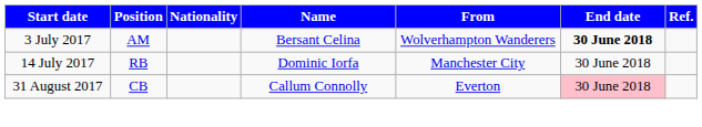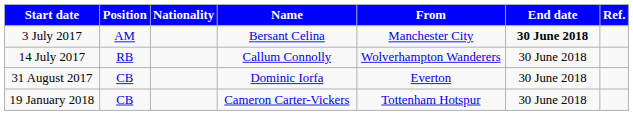 <table class="wikitable"  style="text-align:center; font-size:90%; ">
 <tr>
 <th style="background:#0000FF; color:white; width:100px;">Start date</th>
 <th style="background:#0000FF; color:white; width:50px;">Position</th>
 <th style="background:#0000FF; color:white; width:50px;">Nationality</th>
 <th style="background:#0000FF; color:white; width:150px;">Name</th>
 <th style="background:#0000FF; color:white; width:160px;">From</th>
 <th style="background:#0000FF; color:white; width:100px;">End date</th>
 <th style="background:#0000FF; color:white; width:25px;">Ref.</th>
 </tr>
 <tr>
 <td>3 July 2017</td>
 <td><a href='#'>AM</a></td>
 <td></td>
 <td><a href='#'>Bersant Celina</a></td>
-<td> <a href='#'>Wolverhampton Wanderers</a></td>
+<td> <a href='#'>Manchester City</a></td>
 <td><strong>30 June 2018</strong></td>
 <td></td>
 </tr>
 <tr>
 <td>14 July 2017</td>
 <td><a href='#'>RB</a></td>
 <td></td>
-<td><a href='#'>Dominic Iorfa</a></td>
-<td> <a href='#'>Manchester City</a></td>
+<td><a href='#'>Callum Connolly</a></td>
+<td> <a href='#'>Wolverhampton Wanderers</a></td>
 <td>30 June 2018</td>
 <td></td>
 </tr>
 <tr>
 <td>31 August 2017</td>
 <td><a href='#'>CB</a></td>
 <td></td>
-<td><a href='#'>Callum Connolly</a></td>
+<td><a href='#'>Dominic Iorfa</a></td>
 <td> <a href='#'>Everton</a></td>
-<td style="background: pink;">30 June 2018</td>
+<td>30 June 2018</td>
+<td></td>
+</tr>
+<tr>
+<td>19 January 2018</td>
+<td><a href='#'>CB</a></td>
+<td></td>
+<td><a href='#'>Cameron Carter-Vickers</a></td>
+<td> <a href='#'>Tottenham Hotspur</a></td>
+<td>30 June 2018</td>
 <td></td>
 </tr>
 </table>
